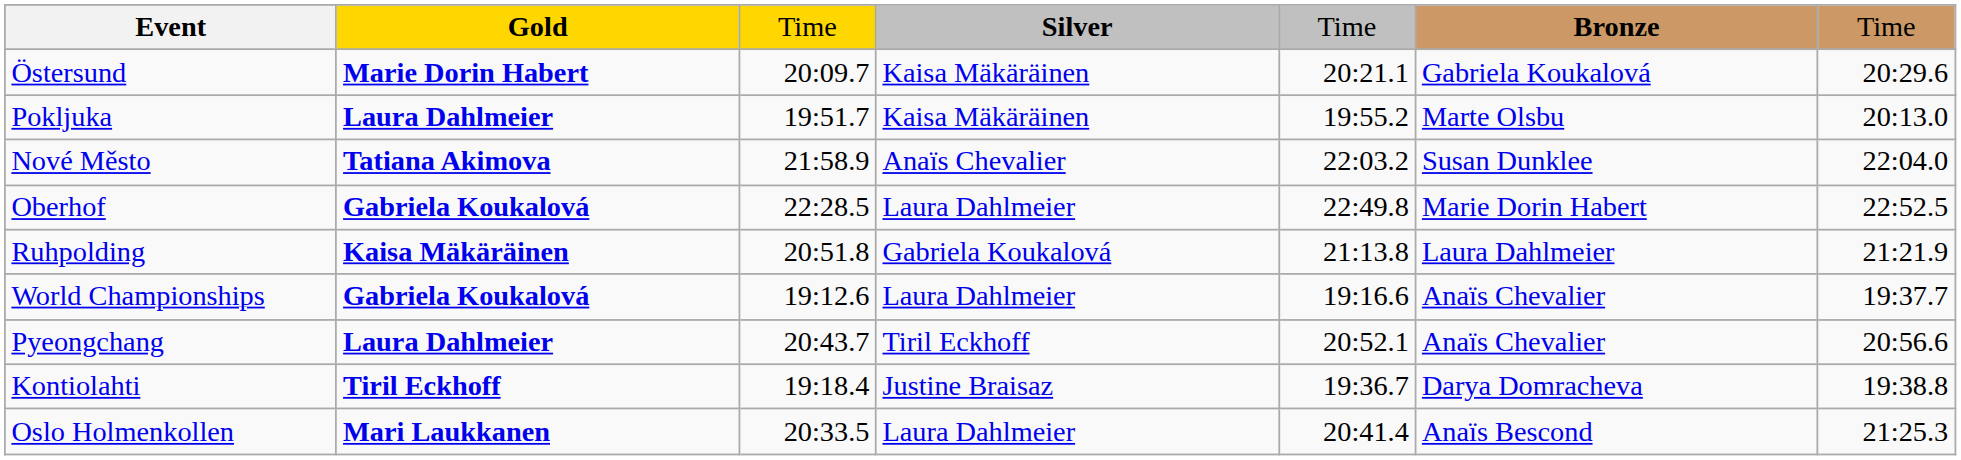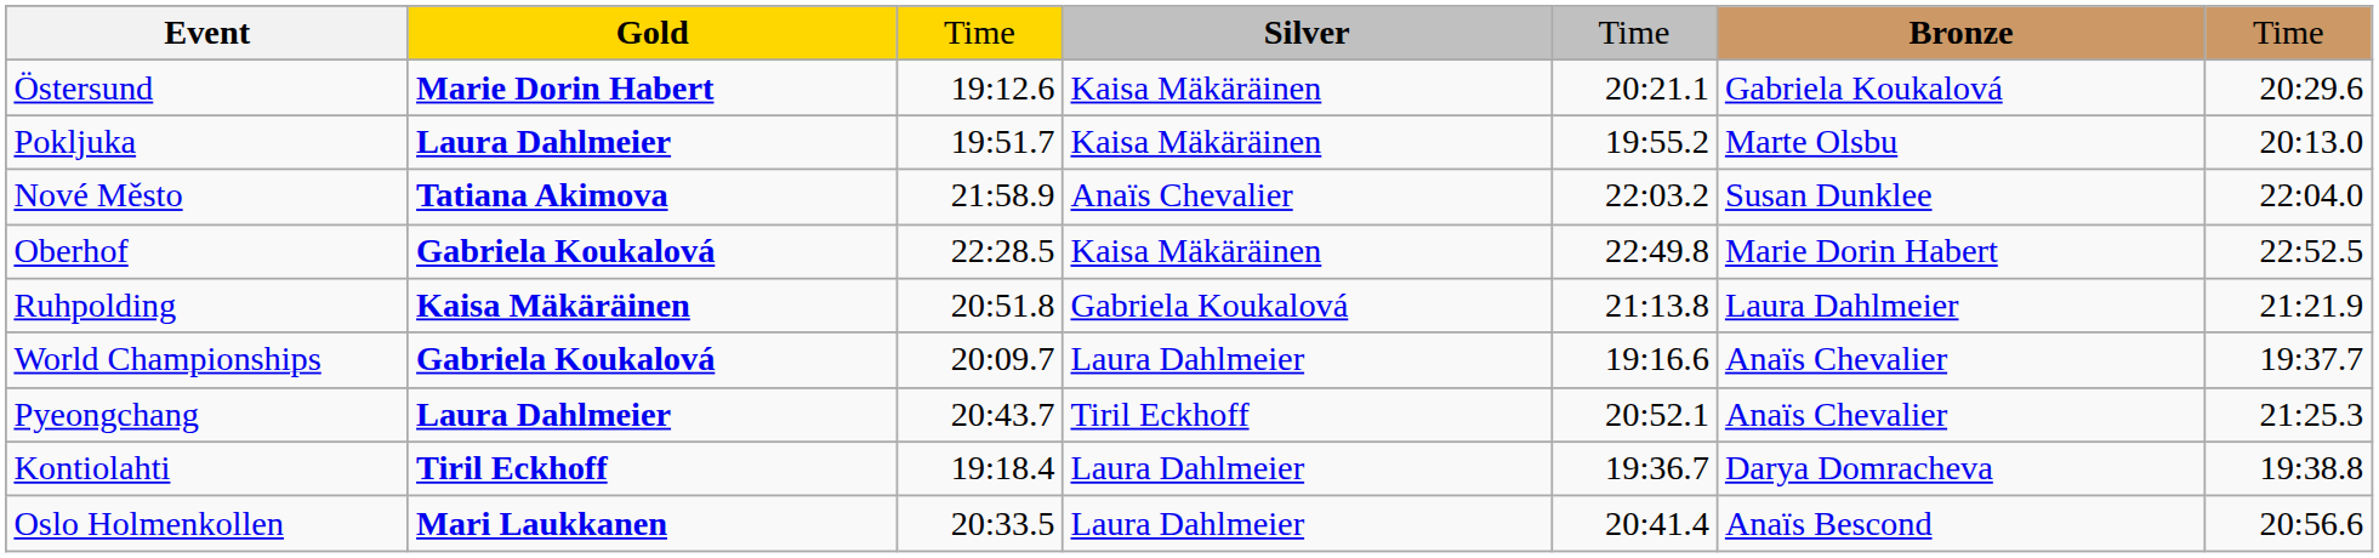 <table class="wikitable">
 <tr>
 <th width="180">Event</th>
 <th width="220" style="background:gold">Gold</th>
 <th width="70" style="background:gold;font-weight:normal">Time</th>
 <th width="220" style="background:silver">Silver</th>
 <th width="70" style="background:silver;font-weight:normal">Time</th>
 <th width="220" style="background:#CC9966">Bronze</th>
 <th width="70" style="background:#CC9966;font-weight:normal">Time</th>
 </tr>
 <tr>
 <td><a href='#'>Östersund</a><br></td>
 <td><strong><a href='#'>Marie Dorin Habert</a></strong><br></td>
-<td align="right">20:09.7 <br> </td>
+<td align="right">19:12.6 <br> </td>
 <td><a href='#'>Kaisa Mäkäräinen</a><br></td>
 <td align="right">20:21.1 <br> </td>
 <td><a href='#'>Gabriela Koukalová</a><br></td>
 <td align="right">20:29.6 <br> </td>
 </tr>
 <tr>
 <td><a href='#'>Pokljuka</a><br></td>
 <td><strong><a href='#'>Laura Dahlmeier</a></strong><br></td>
 <td align="right">19:51.7 <br> </td>
 <td><a href='#'>Kaisa Mäkäräinen</a><br></td>
 <td align="right">19:55.2 <br> </td>
 <td><a href='#'>Marte Olsbu</a><br></td>
 <td align="right">20:13.0 <br> </td>
 </tr>
 <tr>
 <td><a href='#'>Nové Město</a><br></td>
 <td><strong><a href='#'>Tatiana Akimova</a></strong><br></td>
 <td align="right">21:58.9 <br> </td>
 <td><a href='#'>Anaïs Chevalier</a><br></td>
 <td align="right">22:03.2 <br> </td>
 <td><a href='#'>Susan Dunklee</a><br></td>
 <td align="right">22:04.0 <br> </td>
 </tr>
 <tr>
 <td><a href='#'>Oberhof</a><br></td>
 <td><strong><a href='#'>Gabriela Koukalová</a></strong><br></td>
 <td align="right">22:28.5 <br> </td>
-<td><a href='#'>Laura Dahlmeier</a><br></td>
+<td><a href='#'>Kaisa Mäkäräinen</a><br></td>
 <td align="right">22:49.8 <br> </td>
 <td><a href='#'>Marie Dorin Habert</a><br></td>
 <td align="right">22:52.5 <br> </td>
 </tr>
 <tr>
 <td><a href='#'>Ruhpolding</a><br></td>
 <td><strong><a href='#'>Kaisa Mäkäräinen</a></strong><br></td>
 <td align="right">20:51.8 <br> </td>
 <td><a href='#'>Gabriela Koukalová</a><br></td>
 <td align="right">21:13.8 <br> </td>
 <td><a href='#'>Laura Dahlmeier</a><br></td>
 <td align="right">21:21.9 <br> </td>
 </tr>
 <tr>
 <td><a href='#'>World Championships</a><br></td>
 <td><strong><a href='#'>Gabriela Koukalová</a></strong><br></td>
-<td align="right">19:12.6 <br> </td>
+<td align="right">20:09.7 <br> </td>
 <td><a href='#'>Laura Dahlmeier</a><br></td>
 <td align="right">19:16.6 <br> </td>
 <td><a href='#'>Anaïs Chevalier</a><br></td>
 <td align="right">19:37.7 <br> </td>
 </tr>
 <tr>
 <td><a href='#'>Pyeongchang</a><br></td>
 <td><strong><a href='#'>Laura Dahlmeier</a></strong><br></td>
 <td align="right">20:43.7 <br> </td>
 <td><a href='#'>Tiril Eckhoff</a><br></td>
 <td align="right">20:52.1 <br> </td>
 <td><a href='#'>Anaïs Chevalier</a><br></td>
-<td align="right">20:56.6 <br> </td>
+<td align="right">21:25.3 <br> </td>
 </tr>
 <tr>
 <td><a href='#'>Kontiolahti</a><br></td>
 <td><strong><a href='#'>Tiril Eckhoff</a></strong><br></td>
 <td align="right">19:18.4 <br> </td>
-<td><a href='#'>Justine Braisaz</a><br></td>
+<td><a href='#'>Laura Dahlmeier</a><br></td>
 <td align="right">19:36.7 <br> </td>
 <td><a href='#'>Darya Domracheva</a><br></td>
 <td align="right">19:38.8 <br> </td>
 </tr>
 <tr>
 <td><a href='#'>Oslo Holmenkollen</a><br></td>
 <td><strong><a href='#'>Mari Laukkanen</a></strong><br></td>
 <td align="right">20:33.5 <br> </td>
 <td><a href='#'>Laura Dahlmeier</a><br></td>
 <td align="right">20:41.4 <br> </td>
 <td><a href='#'>Anaïs Bescond</a><br></td>
-<td align="right">21:25.3 <br> </td>
+<td align="right">20:56.6 <br> </td>
 </tr>
 </table>
